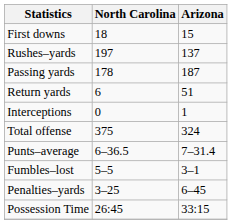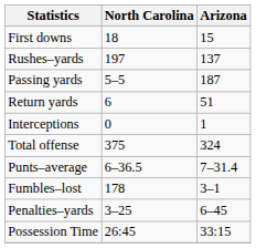 <table class="wikitable">
 <tr>
 <th>Statistics</th>
 <th>North Carolina</th>
 <th>Arizona</th>
 </tr>
 <tr>
 <td>First downs</td>
 <td>18</td>
 <td>15</td>
 </tr>
 <tr>
 <td>Rushes–yards</td>
 <td>197</td>
 <td>137</td>
 </tr>
 <tr>
 <td>Passing yards</td>
-<td>178</td>
+<td>5–5</td>
 <td>187</td>
 </tr>
 <tr>
 <td>Return yards</td>
 <td>6</td>
 <td>51</td>
 </tr>
 <tr>
 <td>Interceptions</td>
 <td>0</td>
 <td>1</td>
 </tr>
 <tr>
 <td>Total offense</td>
 <td>375</td>
 <td>324</td>
 </tr>
 <tr>
 <td>Punts–average</td>
 <td>6–36.5</td>
 <td>7–31.4</td>
 </tr>
 <tr>
 <td>Fumbles–lost</td>
-<td>5–5</td>
+<td>178</td>
 <td>3–1</td>
 </tr>
 <tr>
 <td>Penalties–yards</td>
 <td>3–25</td>
 <td>6–45</td>
 </tr>
 <tr>
 <td>Possession Time</td>
 <td>26:45</td>
 <td>33:15</td>
 </tr>
 <tr>
 </tr>
 </table>
